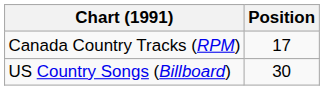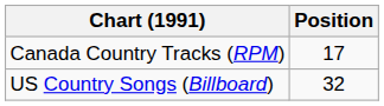 <table class="wikitable sortable">
 <tr>
 <th scope="col">Chart (1991)</th>
 <th scope="col">Position</th>
 </tr>
 <tr>
 <td>Canada Country Tracks (<em><a href='#'>RPM</a></em>)</td>
 <td align="center">17</td>
 </tr>
 <tr>
 <td>US <a href='#'>Country Songs</a> (<em><a href='#'>Billboard</a></em>)</td>
-<td align="center">30</td>
+<td align="center">32</td>
 </tr>
 </table>
